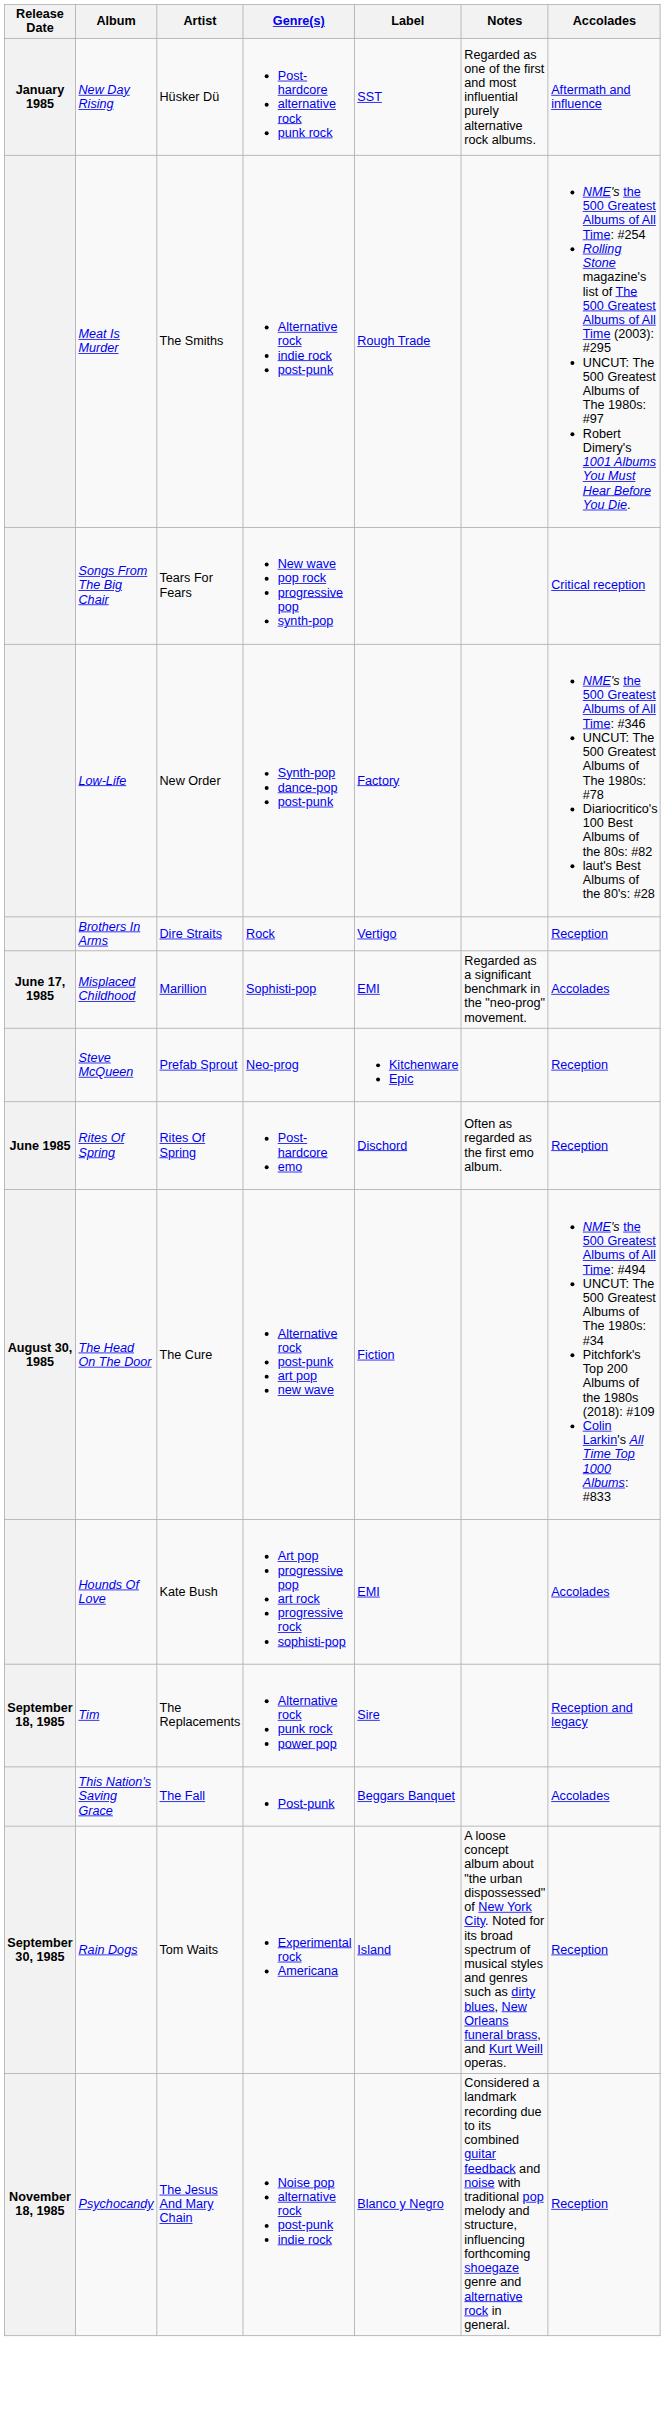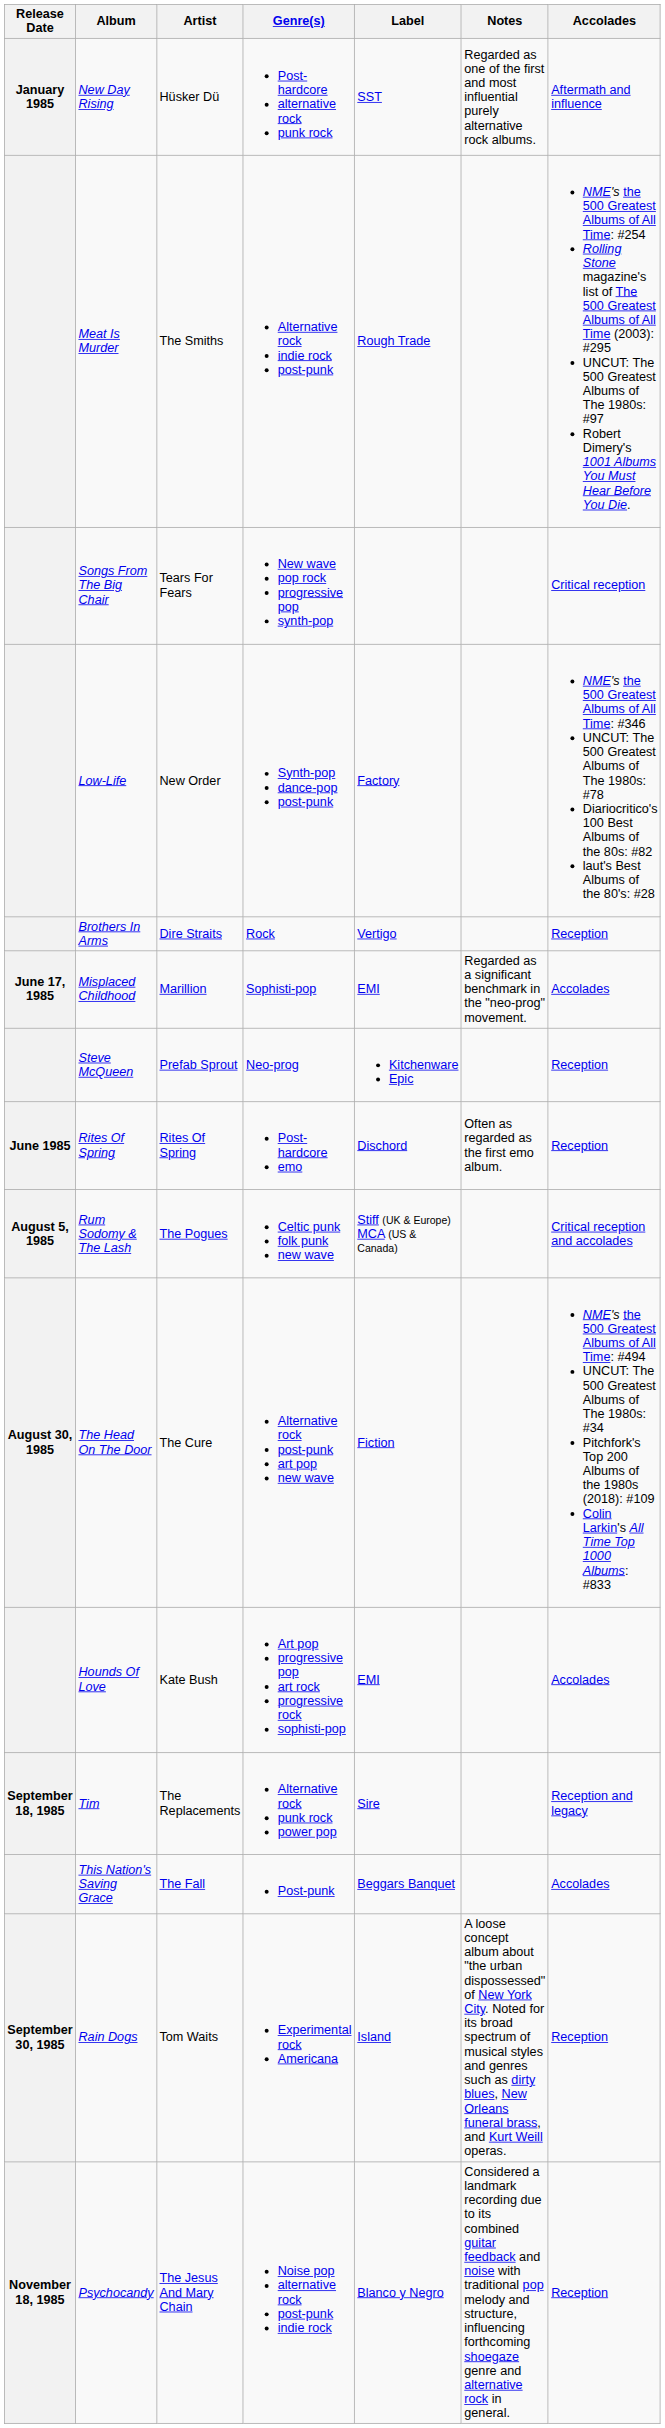 <table class="wikitable sortable sticky-header" width="auto">
 <tr>
 <th>Release Date</th>
 <th>Album</th>
 <th>Artist</th>
 <th><a href='#'>Genre(s)</a></th>
 <th>Label</th>
 <th>Notes</th>
 <th>Accolades</th>
 </tr>
 <tr>
 <th>January 1985</th>
 <td><em><a href='#'>New Day Rising</a></em></td>
 <td>Hüsker Dü</td>
 <td><br><ul><li><a href='#'>Post-hardcore</a></li><li><a href='#'>alternative rock</a></li><li><a href='#'>punk rock</a></li></ul></td>
 <td><a href='#'>SST</a></td>
 <td>Regarded as one of the first and most influential purely alternative rock albums.</td>
 <td><a href='#'>Aftermath and influence</a></td>
 </tr>
 <tr>
 <th></th>
 <td><em><a href='#'>Meat Is Murder</a></em></td>
 <td>The Smiths</td>
 <td><br><ul><li><a href='#'>Alternative rock</a></li><li><a href='#'>indie rock</a></li><li><a href='#'>post-punk</a></li></ul></td>
 <td><a href='#'>Rough Trade</a></td>
 <td></td>
 <td><br><ul><li><em><a href='#'>NME</a>'s</em> <a href='#'>the 500 Greatest Albums of All Time</a>: #254</li><li><em><a href='#'>Rolling Stone</a></em> magazine's list of <a href='#'>The 500 Greatest Albums of All Time</a> (2003): #295</li><li>UNCUT: The 500 Greatest Albums of The 1980s: #97</li><li>Robert Dimery's <em><a href='#'>1001 Albums You Must Hear Before You Die</a></em>.</li></ul></td>
 </tr>
 <tr>
 <th></th>
 <td><a href='#'><em>Songs From The Big Chair</em></a></td>
 <td>Tears For Fears</td>
 <td><br><ul><li><a href='#'>New wave</a></li><li><a href='#'>pop rock</a></li><li><a href='#'>progressive pop</a></li><li><a href='#'>synth-pop</a></li></ul></td>
 <td></td>
 <td></td>
 <td><a href='#'>Critical reception</a></td>
 </tr>
 <tr>
 <th></th>
 <td><em><a href='#'>Low-Life</a></em></td>
 <td>New Order</td>
 <td><br><ul><li><a href='#'>Synth-pop</a></li><li><a href='#'>dance-pop</a></li><li><a href='#'>post-punk</a></li></ul></td>
 <td><a href='#'>Factory</a></td>
 <td></td>
 <td><br><ul><li><em><a href='#'>NME</a>'s</em> <a href='#'>the 500 Greatest Albums of All Time</a>: #346</li><li>UNCUT: The 500 Greatest Albums of The 1980s: #78</li><li>Diariocritico's 100 Best Albums of the 80s: #82</li><li>laut's Best Albums of the 80's: #28</li></ul></td>
 </tr>
 <tr>
 <th></th>
 <td><a href='#'><em>Brothers In Arms</em></a></td>
 <td><a href='#'>Dire Straits</a></td>
 <td><a href='#'>Rock</a></td>
 <td><a href='#'>Vertigo</a></td>
 <td></td>
 <td><a href='#'>Reception</a></td>
 </tr>
 <tr>
 <th>June 17, 1985</th>
 <td><em><a href='#'>Misplaced Childhood</a></em></td>
 <td><a href='#'>Marillion</a></td>
 <td><a href='#'>Sophisti-pop</a></td>
 <td><a href='#'>EMI</a></td>
 <td>Regarded as a significant benchmark in the "neo-prog" movement.</td>
 <td><a href='#'>Accolades</a></td>
 </tr>
 <tr>
 <th></th>
 <td><a href='#'><em>Steve McQueen</em></a></td>
 <td><a href='#'>Prefab Sprout</a></td>
 <td><a href='#'>Neo-prog</a></td>
 <td><br><ul><li><a href='#'>Kitchenware</a></li><li><a href='#'>Epic</a></li></ul></td>
 <td></td>
 <td><a href='#'>Reception</a></td>
 </tr>
 <tr>
 <th>June 1985</th>
 <td><a href='#'><em>Rites Of Spring</em></a></td>
 <td><a href='#'>Rites Of Spring</a></td>
 <td><br><ul><li><a href='#'>Post-hardcore</a></li><li><a href='#'>emo</a></li></ul></td>
 <td><a href='#'>Dischord</a></td>
 <td>Often as regarded as the first emo album.</td>
 <td><a href='#'>Reception</a></td>
 </tr>
 <tr>
+<th>August 5, 1985</th>
+<td><a href='#'><em>Rum Sodomy & The Lash</em></a></td>
+<td><a href='#'>The Pogues</a></td>
+<td><br><ul><li><a href='#'>Celtic punk</a></li><li><a href='#'>folk punk</a></li><li><a href='#'>new wave</a></li></ul></td>
+<td><a href='#'>Stiff</a> <small>(UK & Europe)</small><br><a href='#'>MCA</a> <small>(US & Canada)</small></td>
+<td></td>
+<td><a href='#'>Critical reception and accolades</a></td>
+</tr>
+<tr>
 <th>August 30, 1985</th>
 <td><a href='#'><em>The Head On The Door</em></a></td>
 <td>The Cure</td>
 <td><br><ul><li><a href='#'>Alternative rock</a></li><li><a href='#'>post-punk</a></li><li><a href='#'>art pop</a></li><li><a href='#'>new wave</a></li></ul></td>
 <td><a href='#'>Fiction</a></td>
 <td></td>
 <td><br><ul><li><em><a href='#'>NME</a>'s</em> <a href='#'>the 500 Greatest Albums of All Time</a>: #494</li><li>UNCUT: The 500 Greatest Albums of The 1980s: #34</li><li>Pitchfork's Top 200 Albums of the 1980s (2018): #109</li><li><a href='#'>Colin Larkin</a>'s <em><a href='#'>All Time Top 1000 Albums</a></em>: #833</li></ul></td>
 </tr>
 <tr>
 <th></th>
 <td><a href='#'><em>Hounds Of Love</em></a></td>
 <td>Kate Bush</td>
 <td><br><ul><li><a href='#'>Art pop</a></li><li><a href='#'>progressive pop</a></li><li><a href='#'>art rock</a></li><li><a href='#'>progressive rock</a></li><li><a href='#'>sophisti-pop</a></li></ul></td>
 <td><a href='#'>EMI</a></td>
 <td></td>
 <td><a href='#'>Accolades</a></td>
 </tr>
 <tr>
 <th>September 18, 1985</th>
 <td><a href='#'><em>Tim</em></a></td>
 <td>The Replacements</td>
 <td><br><ul><li><a href='#'>Alternative rock</a></li><li><a href='#'>punk rock</a></li><li><a href='#'>power pop</a></li></ul></td>
 <td><a href='#'>Sire</a></td>
 <td></td>
 <td><a href='#'>Reception and legacy</a></td>
 </tr>
 <tr>
 <th></th>
 <td><em><a href='#'>This Nation's Saving Grace</a></em></td>
 <td><a href='#'>The Fall</a></td>
 <td><br><ul><li><a href='#'>Post-punk</a></li></ul></td>
 <td><a href='#'>Beggars Banquet</a></td>
 <td></td>
 <td><a href='#'>Accolades</a></td>
 </tr>
 <tr>
 <th>September 30, 1985</th>
 <td><em><a href='#'>Rain Dogs</a></em></td>
 <td>Tom Waits</td>
 <td><br><ul><li><a href='#'>Experimental rock</a></li><li><a href='#'>Americana</a></li></ul></td>
 <td><a href='#'>Island</a></td>
 <td>A loose concept album about "the urban dispossessed" of <a href='#'>New York City</a>. Noted for its broad spectrum of musical styles and genres such as <a href='#'>dirty blues</a>, <a href='#'>New Orleans funeral brass</a>, and <a href='#'>Kurt Weill</a> operas.</td>
 <td><a href='#'>Reception</a></td>
 </tr>
 <tr>
 <th>November 18, 1985</th>
 <td><em><a href='#'>Psychocandy</a></em></td>
 <td><a href='#'>The Jesus And Mary Chain</a></td>
 <td><br><ul><li><a href='#'>Noise pop</a></li><li><a href='#'>alternative rock</a></li><li><a href='#'>post-punk</a></li><li><a href='#'>indie rock</a></li></ul></td>
 <td><a href='#'>Blanco y Negro</a></td>
 <td>Considered a landmark recording due to its combined <a href='#'>guitar feedback</a> and <a href='#'>noise</a> with traditional <a href='#'>pop</a> melody and structure, influencing forthcoming <a href='#'>shoegaze</a> genre and <a href='#'>alternative rock</a> in general.</td>
 <td><a href='#'>Reception</a></td>
 </tr>
 </table>
